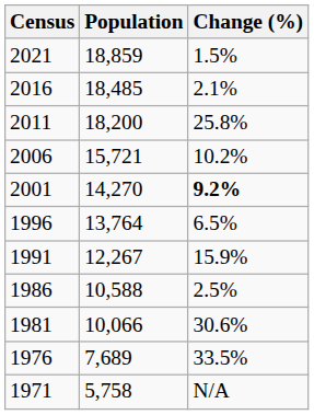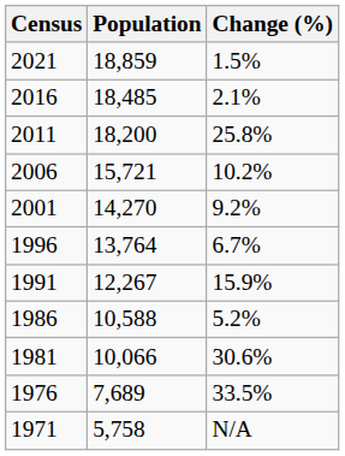 <table class="wikitable">
 <tr>
 <th>Census</th>
 <th>Population</th>
 <th>Change (%)</th>
 </tr>
 <tr>
 <td>2021</td>
 <td>18,859</td>
 <td> 1.5%</td>
 </tr>
 <tr>
 <td>2016</td>
 <td>18,485</td>
 <td> 2.1%</td>
 </tr>
 <tr>
 <td>2011</td>
 <td>18,200</td>
 <td> 25.8%</td>
 </tr>
 <tr>
 <td>2006</td>
 <td>15,721</td>
 <td> 10.2%</td>
 </tr>
 <tr>
 <td>2001</td>
 <td>14,270</td>
-<td><strong> 9.2%</strong></td>
+<td> 9.2%</td>
 </tr>
 <tr>
 <td>1996</td>
 <td>13,764</td>
-<td> 6.5%</td>
+<td> 6.7%</td>
 </tr>
 <tr>
 <td>1991</td>
 <td>12,267</td>
 <td> 15.9%</td>
 </tr>
 <tr>
 <td>1986</td>
 <td>10,588</td>
-<td> 2.5%</td>
+<td> 5.2%</td>
 </tr>
 <tr>
 <td>1981</td>
 <td>10,066</td>
 <td> 30.6%</td>
 </tr>
 <tr>
 <td>1976</td>
 <td>7,689</td>
 <td> 33.5%</td>
 </tr>
 <tr>
 <td>1971</td>
 <td>5,758</td>
 <td>N/A</td>
 </tr>
 </table>
